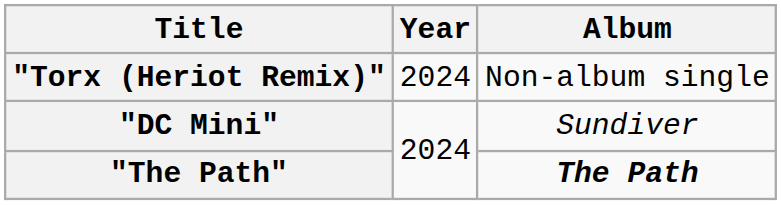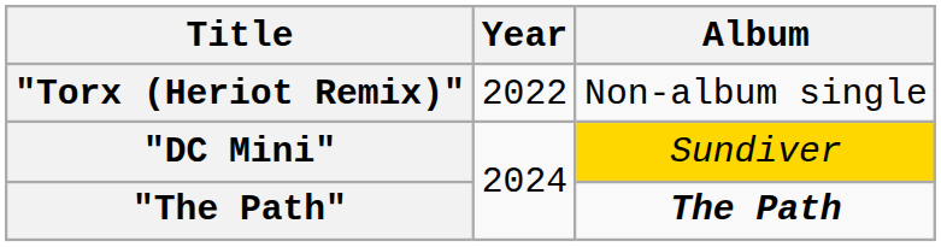 <table class="wikitable plainrowheaders" style="text-align:center;">
 <tr>
 <th scope="col">Title</th>
 <th scope="col">Year</th>
 <th scope="col">Album</th>
 </tr>
 <tr>
 <th scope="row">"Torx (Heriot Remix)"<br></th>
-<td>2024</td>
+<td>2022</td>
 <td>Non-album single</td>
 </tr>
 <tr>
 <th scope="row">"DC Mini"<br></th>
 <td rowspan="2">2024</td>
-<td><em>Sundiver</em></td>
+<td style="background: gold;"><em>Sundiver</em></td>
 </tr>
 <tr>
 <th scope="row">"The Path"<br></th>
 <td><strong><em>The Path</em></strong></td>
 </tr>
 </table>
